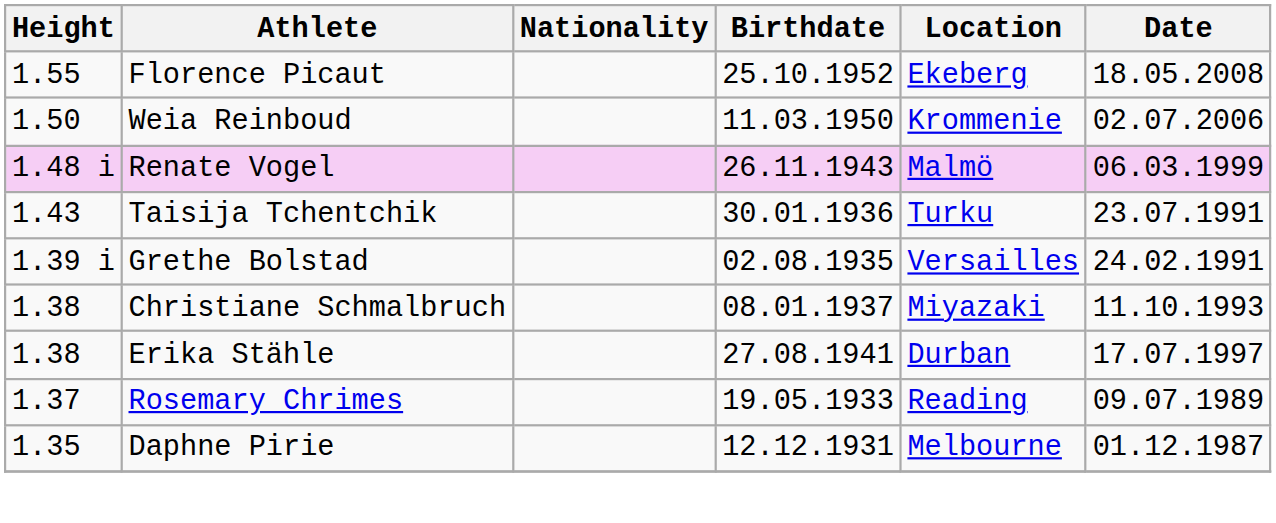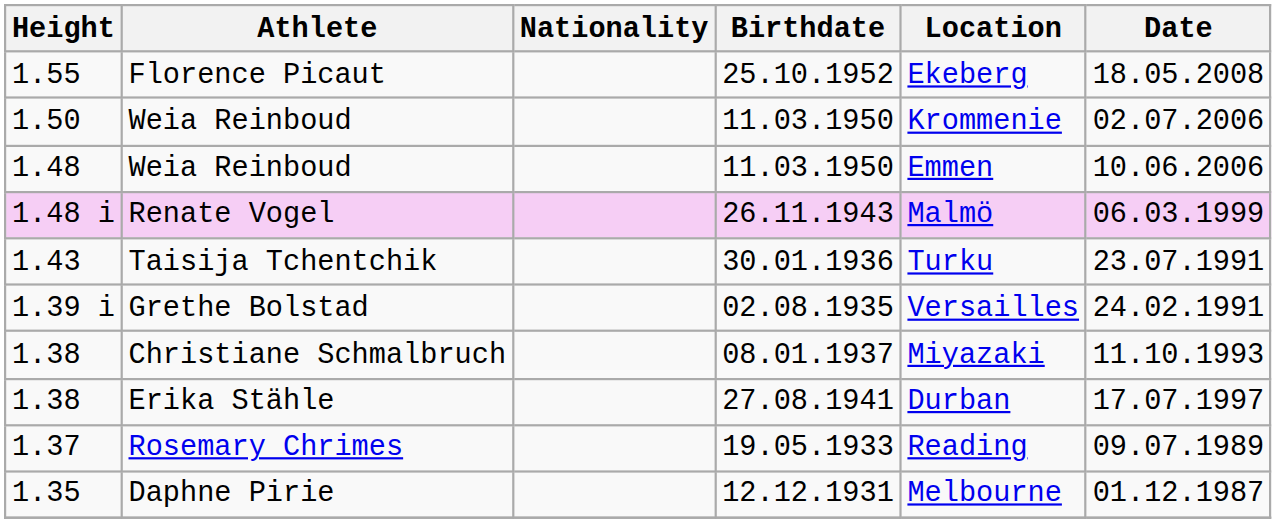 <table class="wikitable">
 <tr>
 <th>Height</th>
 <th>Athlete</th>
 <th>Nationality</th>
 <th>Birthdate</th>
 <th>Location</th>
 <th>Date</th>
 </tr>
 <tr>
 <td>1.55</td>
 <td>Florence Picaut</td>
 <td></td>
 <td>25.10.1952</td>
 <td><a href='#'>Ekeberg</a></td>
 <td>18.05.2008</td>
 </tr>
 <tr>
 <td>1.50</td>
 <td>Weia Reinboud</td>
 <td></td>
 <td>11.03.1950</td>
 <td><a href='#'>Krommenie</a></td>
 <td>02.07.2006</td>
+</tr>
+<tr>
+<td>1.48</td>
+<td>Weia Reinboud</td>
+<td></td>
+<td>11.03.1950</td>
+<td><a href='#'>Emmen</a></td>
+<td>10.06.2006</td>
 </tr>
 <tr bgcolor=#f6CEF5>
 <td>1.48 i</td>
 <td>Renate Vogel</td>
 <td></td>
 <td>26.11.1943</td>
 <td><a href='#'>Malmö</a></td>
 <td>06.03.1999</td>
 </tr>
 <tr>
 <td>1.43</td>
 <td>Taisija Tchentchik</td>
 <td></td>
 <td>30.01.1936</td>
 <td><a href='#'>Turku</a></td>
 <td>23.07.1991</td>
 </tr>
 <tr>
 <td>1.39 i</td>
 <td>Grethe Bolstad</td>
 <td></td>
 <td>02.08.1935</td>
 <td><a href='#'>Versailles</a></td>
 <td>24.02.1991</td>
 </tr>
 <tr>
 <td>1.38</td>
 <td>Christiane Schmalbruch</td>
 <td></td>
 <td>08.01.1937</td>
 <td><a href='#'>Miyazaki</a></td>
 <td>11.10.1993</td>
 </tr>
 <tr>
 <td>1.38</td>
 <td>Erika Stähle</td>
 <td></td>
 <td>27.08.1941</td>
 <td><a href='#'>Durban</a></td>
 <td>17.07.1997</td>
 </tr>
 <tr>
 <td>1.37</td>
 <td><a href='#'>Rosemary Chrimes</a></td>
 <td></td>
 <td>19.05.1933</td>
 <td><a href='#'>Reading</a></td>
 <td>09.07.1989</td>
 </tr>
 <tr>
 <td>1.35</td>
 <td>Daphne Pirie</td>
 <td></td>
 <td>12.12.1931</td>
 <td><a href='#'>Melbourne</a></td>
 <td>01.12.1987</td>
 </tr>
 <tr>
 </tr>
 </table>
